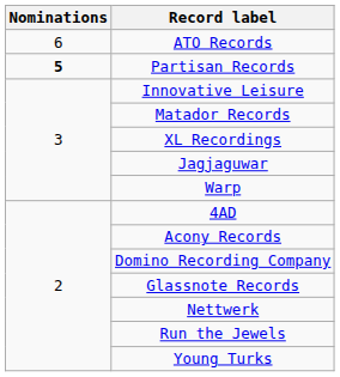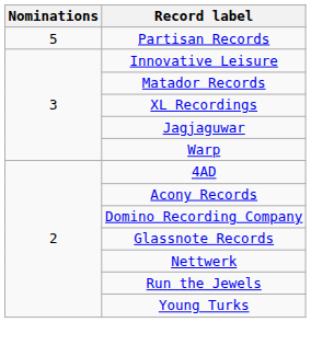 <table class="wikitable" rowspan="2" style="text-align:center;">
 <tr>
 <th scope="col" style="width:55px;">Nominations</th>
 <th scope="col" style="text-align:center;">Record label</th>
 </tr>
 <tr>
-<td>6</td>
-<td><a href='#'>ATO Records</a></td>
-</tr>
-<tr>
-<td><strong>5</strong></td>
+<td>5</td>
 <td><a href='#'>Partisan Records</a></td>
 </tr>
 <tr>
 <td rowspan="5">3</td>
 <td><a href='#'>Innovative Leisure</a></td>
 </tr>
 <tr>
 <td><a href='#'>Matador Records</a></td>
 </tr>
 <tr>
 <td><a href='#'>XL Recordings</a></td>
 </tr>
 <tr>
 <td><a href='#'>Jagjaguwar</a></td>
 </tr>
 <tr>
 <td><a href='#'>Warp</a></td>
 </tr>
 <tr>
 <td rowspan="7">2</td>
 <td><a href='#'>4AD</a></td>
 </tr>
 <tr>
 <td><a href='#'>Acony Records</a></td>
 </tr>
 <tr>
 <td><a href='#'>Domino Recording Company</a></td>
 </tr>
 <tr>
 <td><a href='#'>Glassnote Records</a></td>
 </tr>
 <tr>
 <td><a href='#'>Nettwerk</a></td>
 </tr>
 <tr>
 <td><a href='#'>Run the Jewels</a></td>
 </tr>
 <tr>
 <td><a href='#'>Young Turks</a></td>
 </tr>
 </table>
